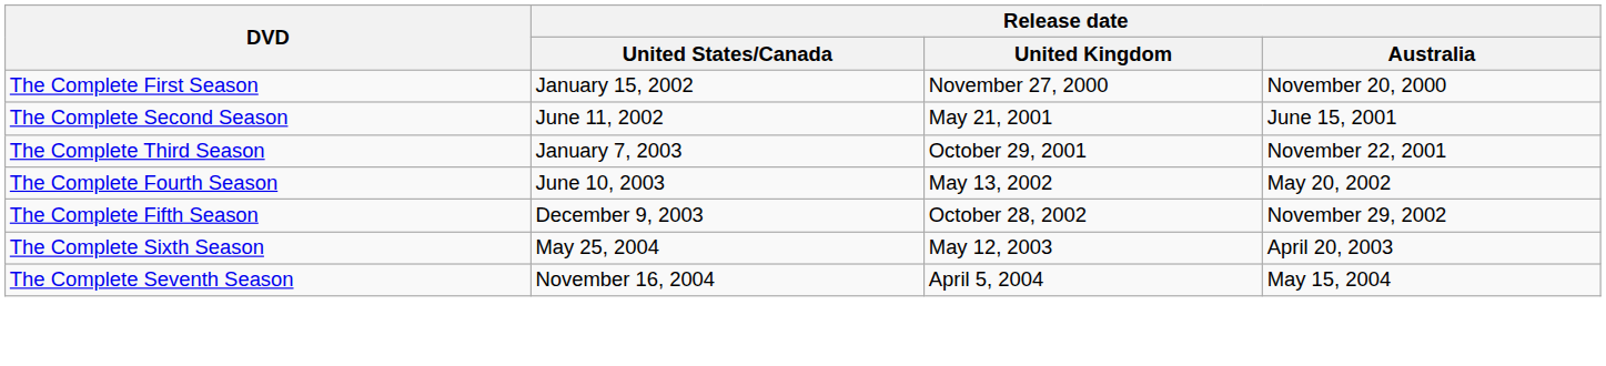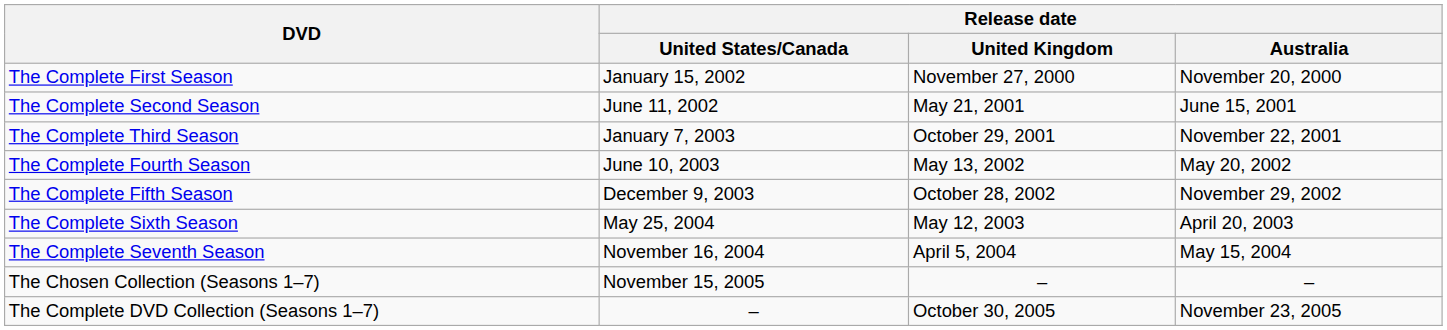 <table class="wikitable" style="width:99%;">
 <tr>
 <th rowspan="2">DVD</th>
 <th colspan="3">Release date</th>
 </tr>
 <tr>
 <th>United States/Canada</th>
 <th>United Kingdom</th>
 <th>Australia</th>
 </tr>
 <tr>
 <td><a href='#'>The Complete First Season</a></td>
 <td>January 15, 2002</td>
 <td>November 27, 2000</td>
 <td>November 20, 2000</td>
 </tr>
 <tr>
 <td><a href='#'>The Complete Second Season</a></td>
 <td>June 11, 2002</td>
 <td>May 21, 2001</td>
 <td>June 15, 2001</td>
 </tr>
 <tr>
 <td><a href='#'>The Complete Third Season</a></td>
 <td>January 7, 2003</td>
 <td>October 29, 2001</td>
 <td>November 22, 2001</td>
 </tr>
 <tr>
 <td><a href='#'>The Complete Fourth Season</a></td>
 <td>June 10, 2003</td>
 <td>May 13, 2002</td>
 <td>May 20, 2002</td>
 </tr>
 <tr>
 <td><a href='#'>The Complete Fifth Season</a></td>
 <td>December 9, 2003</td>
 <td>October 28, 2002</td>
 <td>November 29, 2002</td>
 </tr>
 <tr>
 <td><a href='#'>The Complete Sixth Season</a></td>
 <td>May 25, 2004</td>
 <td>May 12, 2003</td>
 <td>April 20, 2003</td>
 </tr>
 <tr>
 <td><a href='#'>The Complete Seventh Season</a></td>
 <td>November 16, 2004</td>
 <td>April 5, 2004</td>
 <td>May 15, 2004</td>
 </tr>
+<tr>
+<td>The Chosen Collection (Seasons 1–7)</td>
+<td>November 15, 2005</td>
+<td style="text-align:center;">–</td>
+<td style="text-align:center;">–</td>
+</tr>
+<tr>
+<td>The Complete DVD Collection (Seasons 1–7)</td>
+<td style="text-align:center;">–</td>
+<td>October 30, 2005</td>
+<td>November 23, 2005</td>
+</tr>
 </table>
